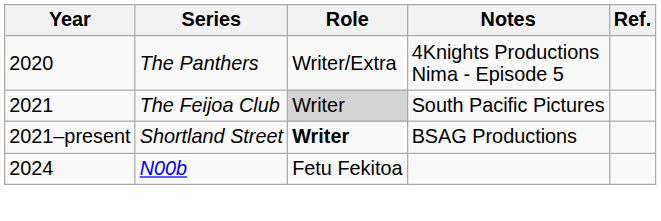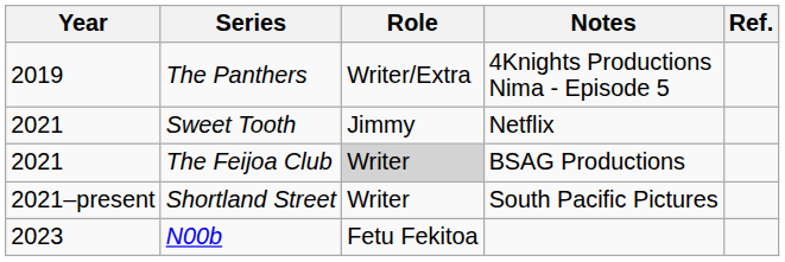 <table class="wikitable">
 <tr>
 <th>Year</th>
 <th>Series</th>
 <th>Role</th>
 <th>Notes</th>
 <th>Ref.</th>
 </tr>
 <tr>
-<td>2020</td>
+<td>2019</td>
 <td><em>The Panthers</em></td>
 <td>Writer/Extra</td>
 <td>4Knights Productions<br>Nima - Episode 5</td>
 <td></td>
 </tr>
 <tr>
 <td>2021</td>
+<td><em>Sweet Tooth</em></td>
+<td>Jimmy</td>
+<td>Netflix</td>
+<td></td>
+</tr>
+<tr>
+<td>2021</td>
 <td><em>The Feijoa Club</em></td>
 <td style="background: lightgrey;">Writer</td>
-<td>South Pacific Pictures</td>
+<td>BSAG Productions</td>
 <td></td>
 </tr>
 <tr>
 <td>2021–present</td>
 <td><em>Shortland Street</em></td>
-<td><strong>Writer</strong></td>
-<td>BSAG Productions</td>
+<td>Writer</td>
+<td>South Pacific Pictures</td>
 <td></td>
 </tr>
 <tr>
-<td>2024</td>
+<td>2023</td>
 <td><em><a href='#'>N00b</a></em></td>
 <td>Fetu Fekitoa</td>
 <td></td>
 </tr>
 </table>
